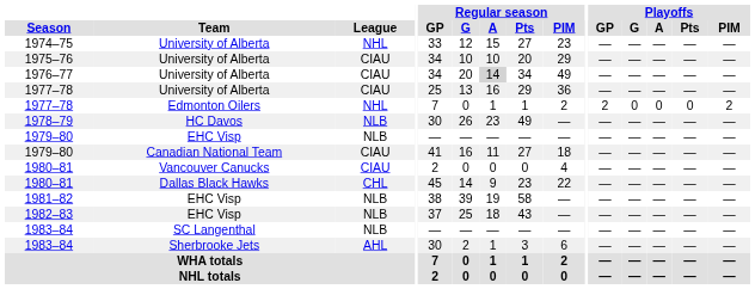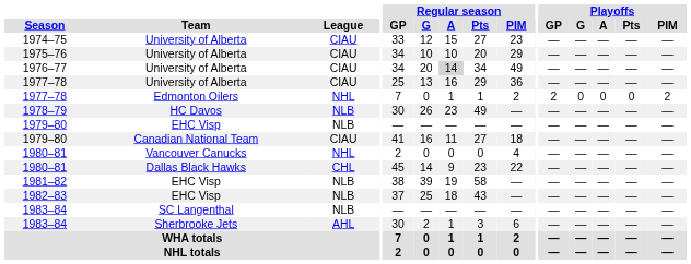 <table border="0" cellpadding="1" cellspacing="0" style="text-align:center; width:60em">
 <tr bgcolor="#e0e0e0">
 <th colspan="3" bgcolor="#ffffff"></th>
 <th rowspan="100" bgcolor="#ffffff"></th>
 <th colspan="5"><a href='#'>Regular season</a></th>
 <th rowspan="100" bgcolor="#ffffff"></th>
 <th colspan="5"><a href='#'>Playoffs</a></th>
 </tr>
 <tr bgcolor="#e0e0e0">
 <th><a href='#'>Season</a></th>
 <th>Team</th>
 <th>League</th>
 <th>GP</th>
 <th><a href='#'>G</a></th>
 <th><a href='#'>A</a></th>
 <th><a href='#'>Pts</a></th>
 <th><a href='#'>PIM</a></th>
 <th>GP</th>
 <th>G</th>
 <th>A</th>
 <th>Pts</th>
 <th>PIM</th>
 </tr>
 <tr>
 <td>1974–75</td>
 <td><a href='#'>University of Alberta</a></td>
-<td><a href='#'>NHL</a></td>
+<td><a href='#'>CIAU</a></td>
 <td>33</td>
 <td>12</td>
 <td>15</td>
 <td>27</td>
 <td>23</td>
 <td>—</td>
 <td>—</td>
 <td>—</td>
 <td>—</td>
 <td>—</td>
 </tr>
 <tr bgcolor="#f0f0f0">
 <td>1975–76</td>
 <td>University of Alberta</td>
 <td>CIAU</td>
 <td>34</td>
 <td>10</td>
 <td>10</td>
 <td>20</td>
 <td>29</td>
 <td>—</td>
 <td>—</td>
 <td>—</td>
 <td>—</td>
 <td>—</td>
 </tr>
 <tr>
 <td>1976–77</td>
 <td>University of Alberta</td>
 <td>CIAU</td>
 <td>34</td>
 <td>20</td>
 <td style="background: lightgrey;">14</td>
 <td>34</td>
 <td>49</td>
 <td>—</td>
 <td>—</td>
 <td>—</td>
 <td>—</td>
 <td>—</td>
 </tr>
 <tr bgcolor="#f0f0f0">
 <td>1977–78</td>
 <td>University of Alberta</td>
 <td>CIAU</td>
 <td>25</td>
 <td>13</td>
 <td>16</td>
 <td>29</td>
 <td>36</td>
 <td>—</td>
 <td>—</td>
 <td>—</td>
 <td>—</td>
 <td>—</td>
 </tr>
 <tr>
 <td><a href='#'>1977–78</a></td>
 <td><a href='#'>Edmonton Oilers</a></td>
 <td><a href='#'>NHL</a></td>
 <td>7</td>
 <td>0</td>
 <td>1</td>
 <td>1</td>
 <td>2</td>
 <td>2</td>
 <td>0</td>
 <td>0</td>
 <td>0</td>
 <td>2</td>
 </tr>
 <tr bgcolor="#f0f0f0">
 <td><a href='#'>1978–79</a></td>
 <td><a href='#'>HC Davos</a></td>
 <td><a href='#'>NLB</a></td>
 <td>30</td>
 <td>26</td>
 <td>23</td>
 <td>49</td>
 <td>—</td>
 <td>—</td>
 <td>—</td>
 <td>—</td>
 <td>—</td>
 <td>—</td>
 </tr>
 <tr>
 <td><a href='#'>1979–80</a></td>
 <td><a href='#'>EHC Visp</a></td>
 <td>NLB</td>
 <td>—</td>
 <td>—</td>
 <td>—</td>
 <td>—</td>
 <td>—</td>
 <td>—</td>
 <td>—</td>
 <td>—</td>
 <td>—</td>
 <td>—</td>
 </tr>
 <tr bgcolor="#f0f0f0">
 <td>1979–80</td>
 <td><a href='#'>Canadian National Team</a></td>
 <td>CIAU</td>
 <td>41</td>
 <td>16</td>
 <td>11</td>
 <td>27</td>
 <td>18</td>
 <td>—</td>
 <td>—</td>
 <td>—</td>
 <td>—</td>
 <td>—</td>
 </tr>
 <tr>
 <td><a href='#'>1980–81</a></td>
 <td><a href='#'>Vancouver Canucks</a></td>
-<td><a href='#'>CIAU</a></td>
+<td><a href='#'>NHL</a></td>
 <td>2</td>
 <td>0</td>
 <td>0</td>
 <td>0</td>
 <td>4</td>
 <td>—</td>
 <td>—</td>
 <td>—</td>
 <td>—</td>
 <td>—</td>
 </tr>
 <tr bgcolor="#f0f0f0">
 <td><a href='#'>1980–81</a></td>
 <td><a href='#'>Dallas Black Hawks</a></td>
 <td><a href='#'>CHL</a></td>
 <td>45</td>
 <td>14</td>
 <td>9</td>
 <td>23</td>
 <td>22</td>
 <td>—</td>
 <td>—</td>
 <td>—</td>
 <td>—</td>
 <td>—</td>
 </tr>
 <tr>
 <td><a href='#'>1981–82</a></td>
 <td>EHC Visp</td>
 <td>NLB</td>
 <td>38</td>
 <td>39</td>
 <td>19</td>
 <td>58</td>
 <td>—</td>
 <td>—</td>
 <td>—</td>
 <td>—</td>
 <td>—</td>
 <td>—</td>
 </tr>
 <tr bgcolor="#f0f0f0">
 <td><a href='#'>1982–83</a></td>
 <td>EHC Visp</td>
 <td>NLB</td>
 <td>37</td>
 <td>25</td>
 <td>18</td>
 <td>43</td>
 <td>—</td>
 <td>—</td>
 <td>—</td>
 <td>—</td>
 <td>—</td>
 <td>—</td>
 </tr>
 <tr>
 <td><a href='#'>1983–84</a></td>
 <td><a href='#'>SC Langenthal</a></td>
 <td>NLB</td>
 <td>—</td>
 <td>—</td>
 <td>—</td>
 <td>—</td>
 <td>—</td>
 <td>—</td>
 <td>—</td>
 <td>—</td>
 <td>—</td>
 <td>—</td>
 </tr>
 <tr bgcolor="#f0f0f0">
 <td><a href='#'>1983–84</a></td>
 <td><a href='#'>Sherbrooke Jets</a></td>
 <td><a href='#'>AHL</a></td>
 <td>30</td>
 <td>2</td>
 <td>1</td>
 <td>3</td>
 <td>6</td>
 <td>—</td>
 <td>—</td>
 <td>—</td>
 <td>—</td>
 <td>—</td>
 </tr>
 <tr bgcolor="#e0e0e0">
 <th colspan="3">WHA totals</th>
 <th>7</th>
 <th>0</th>
 <th>1</th>
 <th>1</th>
 <th>2</th>
 <th>—</th>
 <th>—</th>
 <th>—</th>
 <th>—</th>
 <th>—</th>
 </tr>
 <tr bgcolor="#e0e0e0">
 <th colspan="3">NHL totals</th>
 <th>2</th>
 <th>0</th>
 <th>0</th>
 <th>0</th>
 <th>0</th>
 <th>—</th>
 <th>—</th>
 <th>—</th>
 <th>—</th>
 <th>—</th>
 </tr>
 </table>
